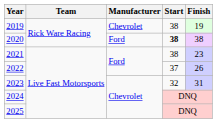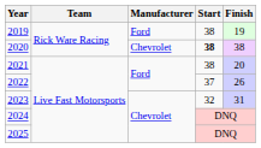 <table class="wikitable" style="font-size: 90%;">
 <tr>
 <th>Year</th>
 <th>Team</th>
 <th>Manufacturer</th>
 <th>Start</th>
 <th>Finish</th>
 </tr>
 <tr>
 <td><a href='#'>2019</a></td>
 <td rowspan=2><a href='#'>Rick Ware Racing</a></td>
-<td><a href='#'>Chevrolet</a></td>
+<td><a href='#'>Ford</a></td>
 <td align=center>38</td>
 <td align=center style="background:#DFFFDF;">19</td>
 </tr>
 <tr>
 <td><a href='#'>2020</a></td>
-<td><a href='#'>Ford</a></td>
+<td><a href='#'>Chevrolet</a></td>
 <td align=center><strong>38</strong></td>
 <td align=center style="background:#EFCFFF;">38</td>
 </tr>
 <tr>
 <td><a href='#'>2021</a></td>
 <td rowspan=5><a href='#'>Live Fast Motorsports</a></td>
 <td rowspan=2><a href='#'>Ford</a></td>
 <td align=center>38</td>
-<td align=center style="background:#CFCFFF;">23</td>
+<td align=center style="background:#CFCFFF;">20</td>
 </tr>
 <tr>
 <td><a href='#'>2022</a></td>
 <td align=center>37</td>
 <td align=center style="background:#CFCFFF;">26</td>
 </tr>
 <tr>
 <td><a href='#'>2023</a></td>
 <td rowspan=3><a href='#'>Chevrolet</a></td>
 <td align=center>32</td>
 <td align=center style="background:#CFCFFF;">31</td>
 </tr>
 <tr>
 <td><a href='#'>2024</a></td>
 <td align=center colspan=2 style="background:#FFCFCF;">DNQ</td>
 </tr>
 <tr>
 <td><a href='#'>2025</a></td>
 <td align=center colspan=2 style="background:#FFCFCF;">DNQ</td>
 </tr>
 </table>
